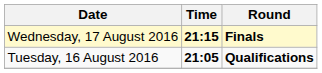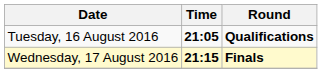 <table class="wikitable">
 <tr>
 <th>Date</th>
 <th>Time</th>
 <th>Round</th>
 </tr>
 <tr>
+<td>Tuesday, 16 August 2016</td>
+<td><strong>21:05</strong></td>
+<td><strong>Qualifications</strong></td>
+</tr>
+<tr>
 <td style=background:lemonchiffon>Wednesday, 17 August 2016</td>
 <td style=background:lemonchiffon><strong>21:15</strong></td>
 <td style=background:lemonchiffon><strong>Finals</strong></td>
 </tr>
 <tr>
-<td>Tuesday, 16 August 2016</td>
-<td><strong>21:05</strong></td>
-<td><strong>Qualifications</strong></td>
-</tr>
-<tr>
 </tr>
 </table>
